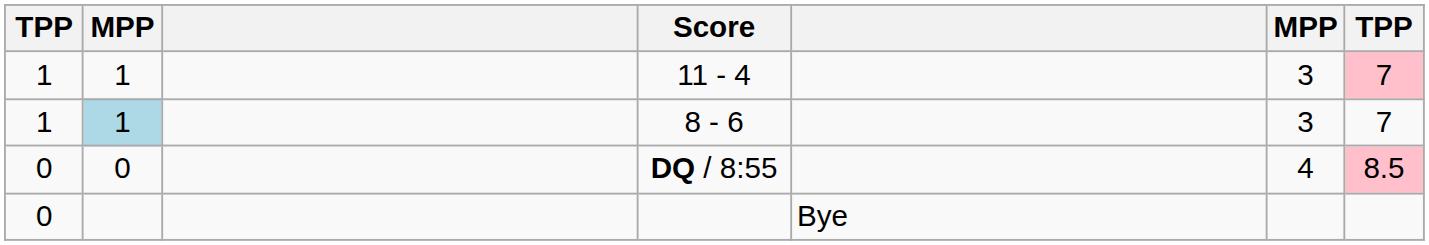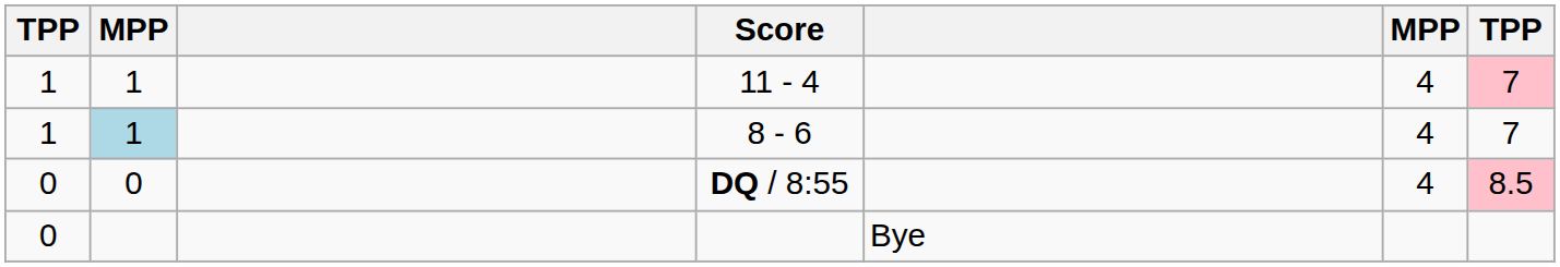 <table class="wikitable" style="text-align: center;" |>
 <tr>
 <th width="35">TPP</th>
 <th width="35">MPP</th>
 <th width="250"></th>
 <th width="75">Score</th>
 <th width="250"></th>
 <th width="35">MPP</th>
 <th width="35">TPP</th>
 </tr>
 <tr>
 <td>1</td>
 <td>1</td>
 <td style="text-align:left;"><strong></strong></td>
 <td>11 - 4</td>
 <td style="text-align:left;"></td>
-<td>3</td>
+<td>4</td>
 <td bgcolor=pink>7</td>
 </tr>
 <tr>
 <td>1</td>
 <td style="background: lightblue;">1</td>
 <td style="text-align:left;"><strong></strong></td>
 <td>8 - 6</td>
 <td style="text-align:left;"></td>
-<td>3</td>
+<td>4</td>
 <td>7</td>
 </tr>
 <tr>
 <td>0</td>
 <td>0</td>
 <td style="text-align:left;"><strong></strong></td>
 <td><strong>DQ</strong> / 8:55</td>
 <td style="text-align:left;"></td>
 <td>4</td>
 <td bgcolor=pink>8.5</td>
 </tr>
 <tr>
 <td>0</td>
 <td></td>
 <td style="text-align:left;"><strong></strong></td>
 <td></td>
 <td style="text-align:left;">Bye</td>
 <td></td>
 <td></td>
 </tr>
 </table>
